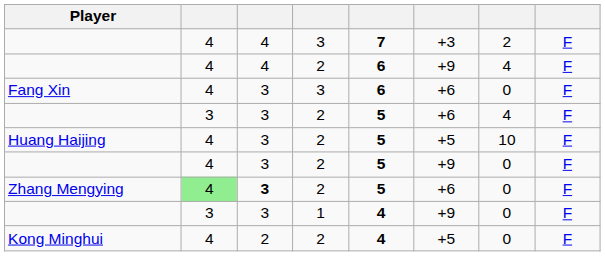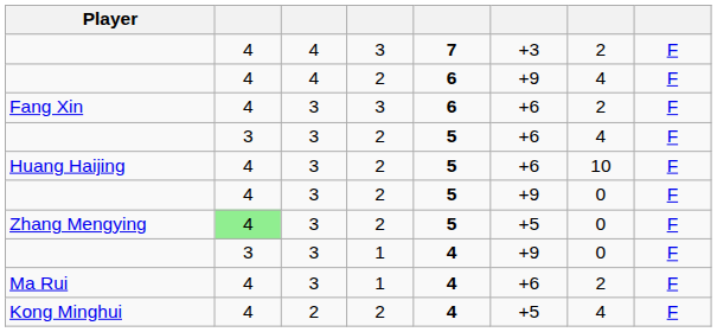 <table class="wikitable sortable" style="text-align:center;">
 <tr>
 <th width="175px">Player</th>
 <th width="50px"></th>
 <th width="50px"></th>
 <th width="50px"></th>
 <th width="60px"></th>
 <th width="60px"></th>
 <th width="50px"></th>
 <th width="60px"></th>
 </tr>
 <tr>
 <td style="text-align:left;"> </td>
 <td>4</td>
 <td>4</td>
 <td>3</td>
 <td><strong>7</strong></td>
 <td>+3</td>
 <td>2</td>
 <td><a href='#'>F</a></td>
 </tr>
 <tr>
 <td style="text-align:left;"> </td>
 <td>4</td>
 <td>4</td>
 <td>2</td>
 <td><strong>6</strong></td>
 <td>+9</td>
 <td>4</td>
 <td><a href='#'>F</a></td>
 </tr>
 <tr>
 <td style="text-align:left;"> <a href='#'>Fang Xin</a></td>
 <td>4</td>
 <td>3</td>
 <td>3</td>
 <td><strong>6</strong></td>
 <td>+6</td>
-<td>0</td>
+<td>2</td>
 <td><a href='#'>F</a></td>
 </tr>
 <tr>
 <td style="text-align:left;"> </td>
 <td>3</td>
 <td>3</td>
 <td>2</td>
 <td><strong>5</strong></td>
 <td>+6</td>
 <td>4</td>
 <td><a href='#'>F</a></td>
 </tr>
 <tr>
 <td style="text-align:left;"> <a href='#'>Huang Haijing</a></td>
 <td>4</td>
 <td>3</td>
 <td>2</td>
 <td><strong>5</strong></td>
-<td>+5</td>
+<td>+6</td>
 <td>10</td>
 <td><a href='#'>F</a></td>
 </tr>
 <tr>
 <td style="text-align:left;"> </td>
 <td>4</td>
 <td>3</td>
 <td>2</td>
 <td><strong>5</strong></td>
 <td>+9</td>
 <td>0</td>
 <td><a href='#'>F</a></td>
 </tr>
 <tr>
 <td style="text-align:left;"> <a href='#'>Zhang Mengying</a></td>
 <td style="background: lightgreen;">4</td>
-<td><strong>3</strong></td>
+<td>3</td>
 <td>2</td>
 <td><strong>5</strong></td>
-<td>+6</td>
+<td>+5</td>
 <td>0</td>
 <td><a href='#'>F</a></td>
 </tr>
 <tr>
 <td style="text-align:left;"> </td>
 <td>3</td>
 <td>3</td>
 <td>1</td>
 <td><strong>4</strong></td>
 <td>+9</td>
 <td>0</td>
 <td><a href='#'>F</a></td>
 </tr>
 <tr>
+<td style="text-align:left;"> <a href='#'>Ma Rui</a></td>
+<td>4</td>
+<td>3</td>
+<td>1</td>
+<td><strong>4</strong></td>
+<td>+6</td>
+<td>2</td>
+<td><a href='#'>F</a></td>
+</tr>
+<tr>
 <td style="text-align:left;"> <a href='#'>Kong Minghui</a></td>
 <td>4</td>
 <td>2</td>
 <td>2</td>
 <td><strong>4</strong></td>
 <td>+5</td>
-<td>0</td>
+<td>4</td>
 <td><a href='#'>F</a></td>
 </tr>
 </table>
